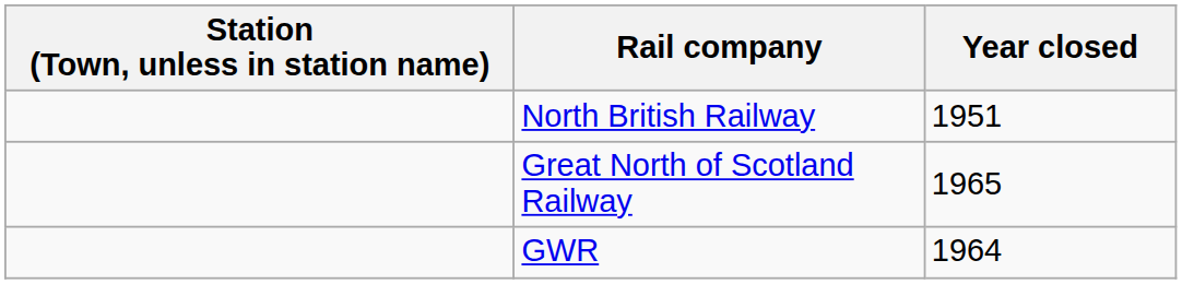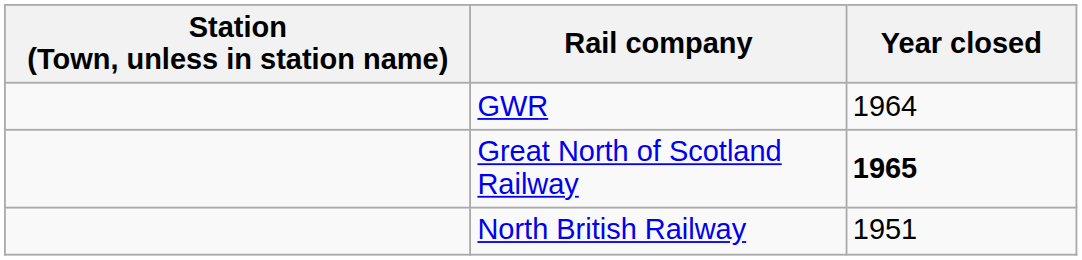 <table class="wikitable sortable">
 <tr>
 <th style="width:250px">Station<br>(Town, unless in station name)</th>
 <th style="width:200px">Rail company</th>
 <th style="width:120px">Year closed</th>
 </tr>
 <tr>
 <td></td>
-<td><a href='#'>North British Railway</a></td>
-<td>1951</td>
+<td><a href='#'>GWR</a></td>
+<td>1964</td>
 </tr>
 <tr>
 <td></td>
 <td><a href='#'>Great North of Scotland Railway</a></td>
-<td>1965</td>
+<td><strong>1965</strong></td>
 </tr>
 <tr>
 <td></td>
-<td><a href='#'>GWR</a></td>
-<td>1964</td>
+<td><a href='#'>North British Railway</a></td>
+<td>1951</td>
 </tr>
 </table>
